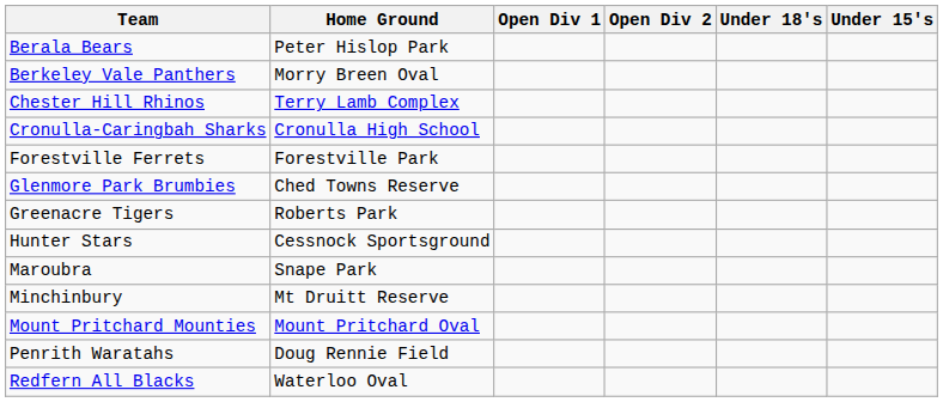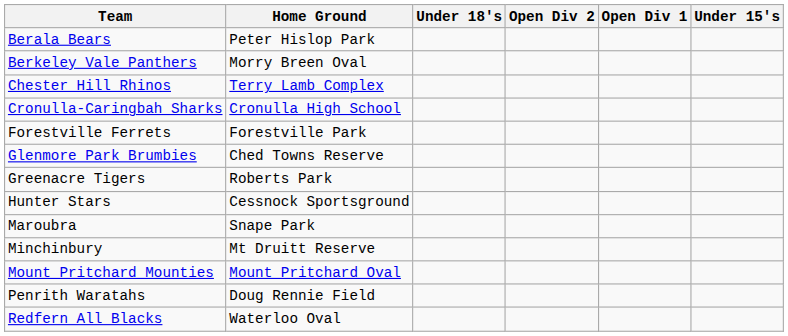 <table class="wikitable">
 <tr>
 <th>Team</th>
 <th>Home Ground</th>
+<th>Under 18's</th>
+<th>Open Div 2</th>
 <th>Open Div 1</th>
-<th>Open Div 2</th>
-<th>Under 18's</th>
 <th>Under 15's</th>
 </tr>
 <tr>
 <td><a href='#'>Berala Bears</a></td>
 <td>Peter Hislop Park</td>
 <td></td>
 <td></td>
 <td></td>
 <td></td>
 </tr>
 <tr>
 <td><a href='#'>Berkeley Vale Panthers</a></td>
 <td>Morry Breen Oval</td>
 <td></td>
 <td></td>
 <td></td>
 <td></td>
 </tr>
 <tr>
 <td><a href='#'>Chester Hill Rhinos</a></td>
 <td><a href='#'>Terry Lamb Complex</a></td>
 <td></td>
 <td></td>
 <td></td>
 <td></td>
 </tr>
 <tr>
 <td><a href='#'>Cronulla-Caringbah Sharks</a></td>
 <td><a href='#'>Cronulla High School</a></td>
 <td></td>
 <td></td>
 <td></td>
 <td></td>
 </tr>
 <tr>
 <td>Forestville Ferrets</td>
 <td>Forestville Park</td>
 <td></td>
 <td></td>
 <td></td>
 <td></td>
 </tr>
 <tr>
 <td><a href='#'>Glenmore Park Brumbies</a></td>
 <td>Ched Towns Reserve</td>
 <td></td>
 <td></td>
 <td></td>
 <td></td>
 </tr>
 <tr>
 <td>Greenacre Tigers</td>
 <td>Roberts Park</td>
 <td></td>
 <td></td>
 <td></td>
 <td></td>
 </tr>
 <tr>
 <td>Hunter Stars</td>
 <td>Cessnock Sportsground</td>
 <td></td>
 <td></td>
 <td></td>
 <td></td>
 </tr>
 <tr>
 <td>Maroubra</td>
 <td>Snape Park</td>
 <td></td>
 <td></td>
 <td></td>
 <td></td>
 </tr>
 <tr>
 <td>Minchinbury</td>
 <td>Mt Druitt Reserve</td>
 <td></td>
 <td></td>
 <td></td>
 <td></td>
 </tr>
 <tr>
 <td><a href='#'>Mount Pritchard Mounties</a></td>
 <td><a href='#'>Mount Pritchard Oval</a></td>
 <td></td>
 <td></td>
 <td></td>
 <td></td>
 </tr>
 <tr>
 <td>Penrith Waratahs</td>
 <td>Doug Rennie Field</td>
 <td></td>
 <td></td>
 <td></td>
 <td></td>
 </tr>
 <tr>
 <td><a href='#'>Redfern All Blacks</a></td>
 <td>Waterloo Oval</td>
 <td></td>
 <td></td>
 <td></td>
 <td></td>
 </tr>
 </table>
